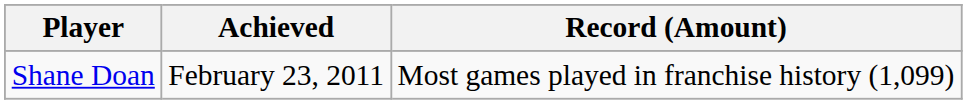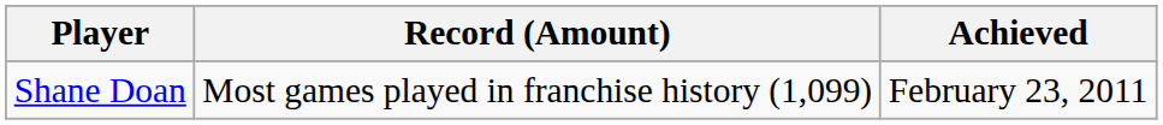 <table class="wikitable" border="1">
 <tr align="center">
 <th>Player</th>
+<th>Record (Amount)</th>
 <th>Achieved</th>
-<th>Record (Amount)</th>
 </tr>
 <tr>
 <td><a href='#'>Shane Doan</a></td>
+<td>Most games played in franchise history (1,099)</td>
 <td>February 23, 2011</td>
-<td>Most games played in franchise history (1,099)</td>
 </tr>
 </table>
